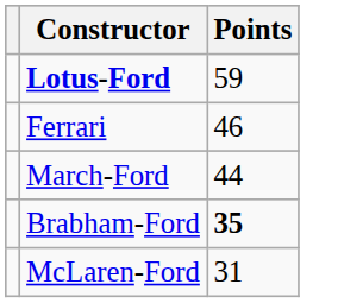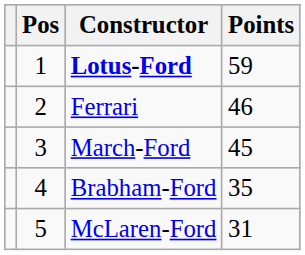 <table class="wikitable" style="font-size: 95%;">
 <tr>
 <th></th>
+<th>Pos</th>
 <th>Constructor</th>
 <th>Points</th>
 </tr>
 <tr>
 <td align="left"></td>
+<td align="center">1</td>
 <td> <strong><a href='#'>Lotus</a>-<a href='#'>Ford</a></strong></td>
 <td align="left">59</td>
 </tr>
 <tr>
 <td align="left"></td>
+<td align="center">2</td>
 <td> <a href='#'>Ferrari</a></td>
 <td align="left">46</td>
 </tr>
 <tr>
 <td align="left"></td>
+<td align="center">3</td>
 <td> <a href='#'>March</a>-<a href='#'>Ford</a></td>
-<td align="left">44</td>
+<td align="left">45</td>
 </tr>
 <tr>
 <td align="left"></td>
+<td align="center">4</td>
 <td> <a href='#'>Brabham</a>-<a href='#'>Ford</a></td>
-<td align="left"><strong>35</strong></td>
+<td align="left">35</td>
 </tr>
 <tr>
 <td align="left"></td>
+<td align="center">5</td>
 <td> <a href='#'>McLaren</a>-<a href='#'>Ford</a></td>
 <td align="left">31</td>
 </tr>
 </table>
